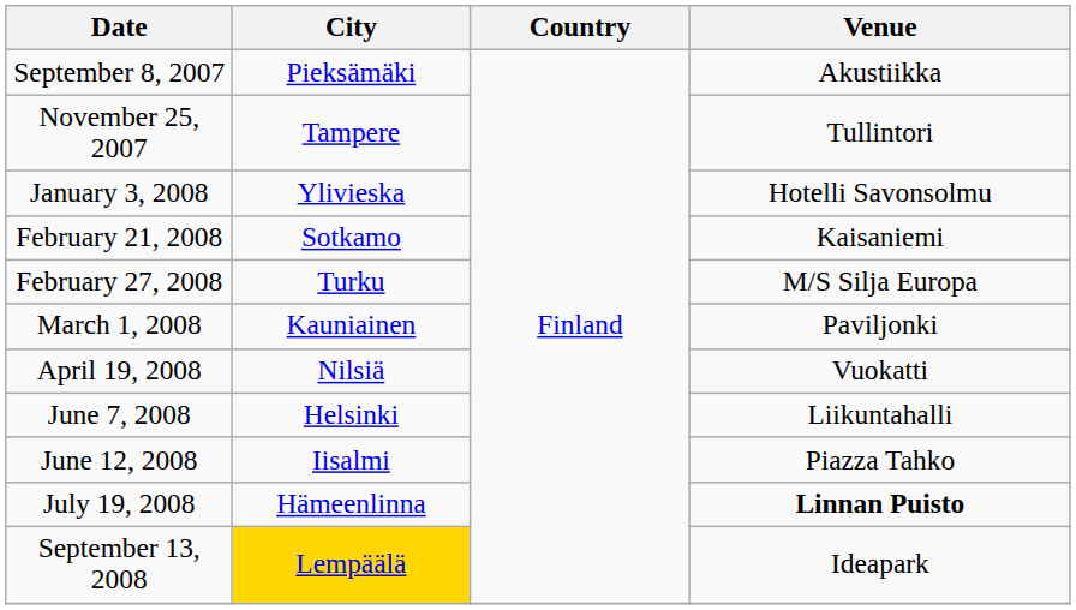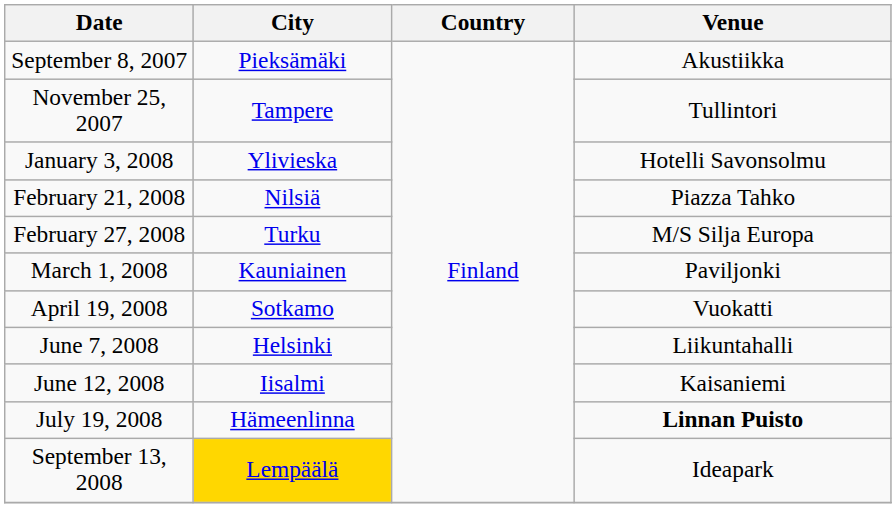 <table class="wikitable" style="text-align:center;">
 <tr>
 <th width="150">Date</th>
 <th width="150">City</th>
 <th width="150">Country</th>
 <th width="275">Venue</th>
 </tr>
 <tr>
 <td>September 8, 2007</td>
 <td><a href='#'>Pieksämäki</a></td>
 <td rowspan="11"><a href='#'>Finland</a></td>
 <td>Akustiikka</td>
 </tr>
 <tr>
 <td>November 25, 2007</td>
 <td><a href='#'>Tampere</a></td>
 <td>Tullintori</td>
 </tr>
 <tr>
 <td>January 3, 2008</td>
 <td><a href='#'>Ylivieska</a></td>
 <td>Hotelli Savonsolmu</td>
 </tr>
 <tr>
 <td>February 21, 2008</td>
-<td><a href='#'>Sotkamo</a></td>
-<td>Kaisaniemi</td>
+<td><a href='#'>Nilsiä</a></td>
+<td>Piazza Tahko</td>
 </tr>
 <tr>
 <td>February 27, 2008</td>
 <td><a href='#'>Turku</a></td>
 <td>M/S Silja Europa</td>
 </tr>
 <tr>
 <td>March 1, 2008</td>
 <td><a href='#'>Kauniainen</a></td>
 <td>Paviljonki</td>
 </tr>
 <tr>
 <td>April 19, 2008</td>
-<td><a href='#'>Nilsiä</a></td>
+<td><a href='#'>Sotkamo</a></td>
 <td>Vuokatti</td>
 </tr>
 <tr>
 <td>June 7, 2008</td>
 <td><a href='#'>Helsinki</a></td>
 <td>Liikuntahalli</td>
 </tr>
 <tr>
 <td>June 12, 2008</td>
 <td><a href='#'>Iisalmi</a></td>
-<td>Piazza Tahko</td>
+<td>Kaisaniemi</td>
 </tr>
 <tr>
 <td>July 19, 2008</td>
 <td><a href='#'>Hämeenlinna</a></td>
 <td><strong>Linnan Puisto</strong></td>
 </tr>
 <tr>
 <td>September 13, 2008</td>
 <td style="background: gold;"><a href='#'>Lempäälä</a></td>
 <td>Ideapark</td>
 </tr>
 <tr>
 </tr>
 </table>
